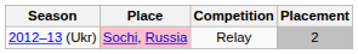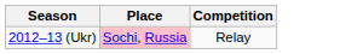 <table class="wikitable" style="text-align: center;">
 <tr>
 <th>Season</th>
 <th>Place</th>
 <th>Competition</th>
-<th>Placement</th>
 </tr>
 <tr>
 <td><a href='#'>2012–13</a> (Ukr)</td>
 <td align="left" style="background: pink;"> <a href='#'>Sochi</a>, <a href='#'>Russia</a></td>
 <td>Relay</td>
-<td bgcolor=silver>2</td>
 </tr>
 </table>
